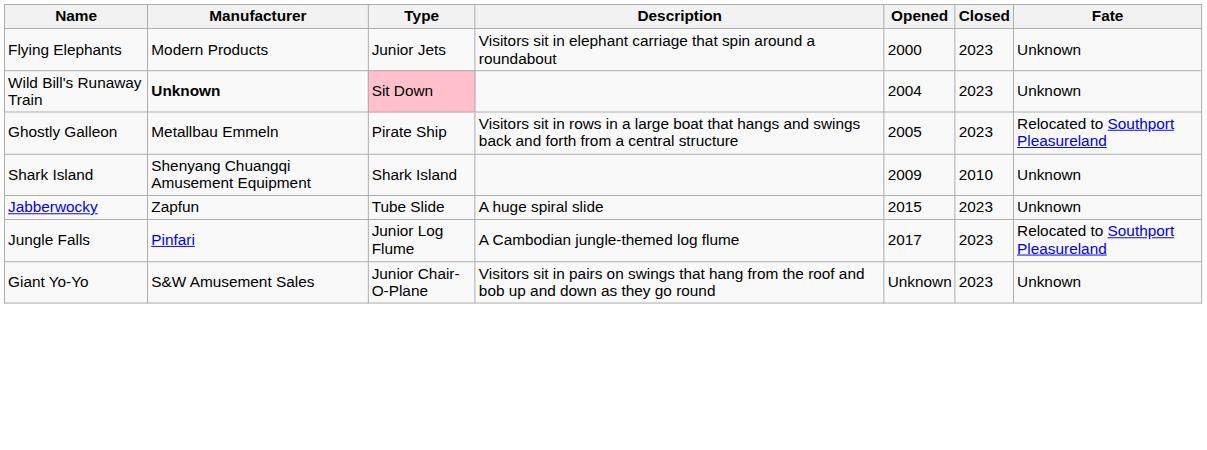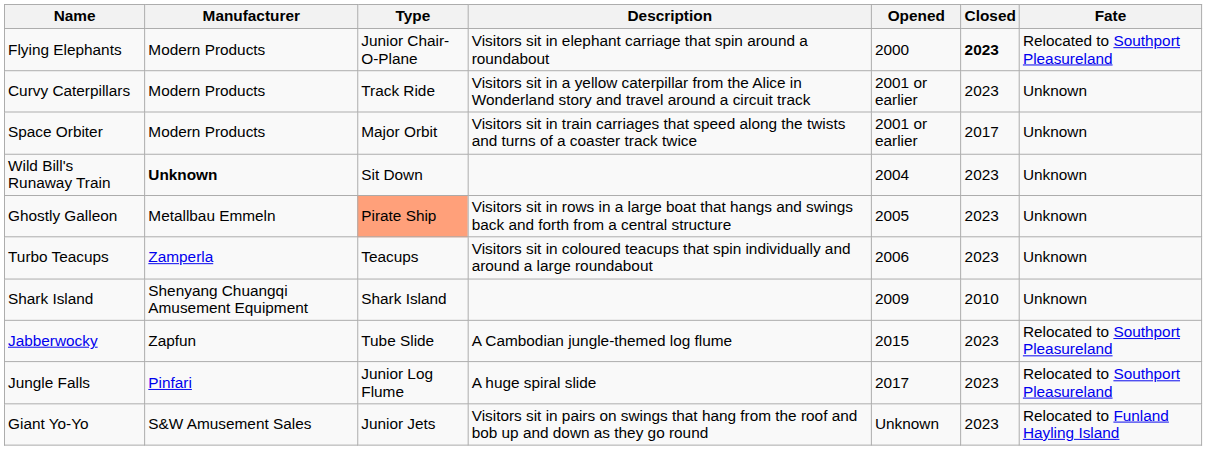 <table class="wikitable">
 <tr>
 <th>Name</th>
 <th>Manufacturer</th>
 <th>Type</th>
 <th>Description</th>
 <th>Opened</th>
 <th>Closed</th>
 <th>Fate</th>
 </tr>
 <tr>
 <td>Flying Elephants</td>
 <td>Modern Products</td>
-<td>Junior Jets</td>
+<td>Junior Chair-O-Plane</td>
 <td>Visitors sit in elephant carriage that spin around a roundabout</td>
 <td>2000</td>
+<td><strong>2023</strong></td>
+<td>Relocated to <a href='#'>Southport Pleasureland</a></td>
+</tr>
+<tr>
+<td>Curvy Caterpillars</td>
+<td>Modern Products</td>
+<td>Track Ride</td>
+<td>Visitors sit in a yellow caterpillar from the Alice in Wonderland story and travel around a circuit track</td>
+<td>2001 or earlier</td>
 <td>2023</td>
+<td>Unknown</td>
+</tr>
+<tr>
+<td>Space Orbiter</td>
+<td>Modern Products</td>
+<td>Major Orbit</td>
+<td>Visitors sit in train carriages that speed along the twists and turns of a coaster track twice</td>
+<td>2001 or earlier</td>
+<td>2017</td>
 <td>Unknown</td>
 </tr>
 <tr>
 <td>Wild Bill's Runaway Train</td>
 <td><strong>Unknown</strong></td>
-<td style="background: pink;">Sit Down</td>
+<td>Sit Down</td>
 <td></td>
 <td>2004</td>
 <td>2023</td>
 <td>Unknown</td>
 </tr>
 <tr>
 <td>Ghostly Galleon</td>
 <td>Metallbau Emmeln</td>
-<td>Pirate Ship</td>
+<td style="background: lightsalmon;">Pirate Ship</td>
 <td>Visitors sit in rows in a large boat that hangs and swings back and forth from a central structure</td>
 <td>2005</td>
 <td>2023</td>
-<td>Relocated to <a href='#'>Southport Pleasureland</a></td>
+<td>Unknown</td>
+</tr>
+<tr>
+<td>Turbo Teacups</td>
+<td><a href='#'>Zamperla</a></td>
+<td>Teacups</td>
+<td>Visitors sit in coloured teacups that spin individually and around a large roundabout</td>
+<td>2006</td>
+<td>2023</td>
+<td>Unknown</td>
 </tr>
 <tr>
 <td>Shark Island</td>
 <td>Shenyang Chuangqi Amusement Equipment</td>
 <td>Shark Island</td>
 <td></td>
 <td>2009</td>
 <td>2010</td>
 <td>Unknown</td>
 </tr>
 <tr>
 <td><a href='#'>Jabberwocky</a></td>
 <td>Zapfun</td>
 <td>Tube Slide</td>
-<td>A huge spiral slide</td>
+<td>A Cambodian jungle-themed log flume</td>
 <td>2015</td>
 <td>2023</td>
-<td>Unknown</td>
+<td>Relocated to <a href='#'>Southport Pleasureland</a></td>
 </tr>
 <tr>
 <td>Jungle Falls</td>
 <td><a href='#'>Pinfari</a></td>
 <td>Junior Log Flume</td>
-<td>A Cambodian jungle-themed log flume</td>
+<td>A huge spiral slide</td>
 <td>2017</td>
 <td>2023</td>
 <td>Relocated to <a href='#'>Southport Pleasureland</a></td>
 </tr>
 <tr>
 <td>Giant Yo-Yo</td>
 <td>S&W Amusement Sales</td>
-<td>Junior Chair-O-Plane</td>
+<td>Junior Jets</td>
 <td>Visitors sit in pairs on swings that hang from the roof and bob up and down as they go round</td>
 <td>Unknown</td>
 <td>2023</td>
-<td>Unknown</td>
+<td>Relocated to <a href='#'>Funland Hayling Island</a></td>
 </tr>
 </table>
